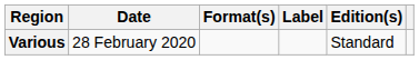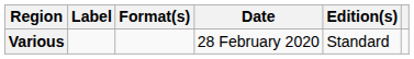 <table class="wikitable plainrowheaders">
 <tr>
 <th scope="col">Region</th>
+<th scope="col">Label</th>
+<th scope="col">Format(s)</th>
 <th scope="col">Date</th>
-<th scope="col">Format(s)</th>
-<th scope="col">Label</th>
 <th scope="col">Edition(s)</th>
 <th scope="col"></th>
 </tr>
 <tr>
 <th scope="row">Various</th>
-<td>28 February 2020</td>
 <td></td>
 <td></td>
+<td>28 February 2020</td>
 <td>Standard</td>
 <td style="text-align:center;"></td>
 </tr>
 </table>
